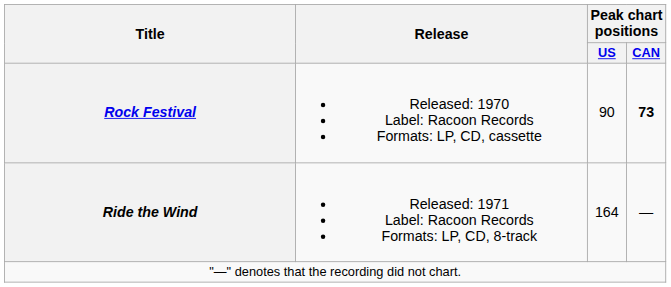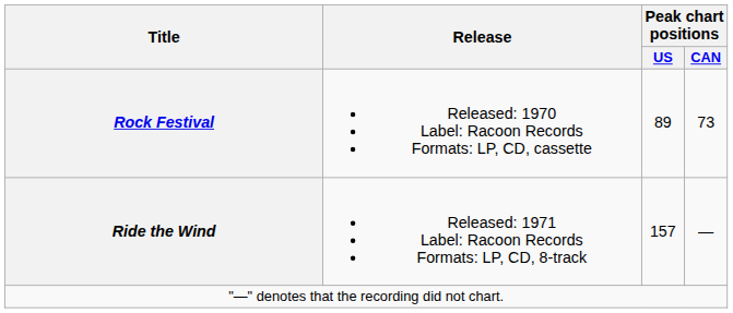 <table class="wikitable plainrowheaders" style="text-align:center;">
 <tr>
 <th scope="col" rowspan="2" style="width:20em;">Title</th>
 <th scope="col" rowspan="2" style="width:20em;">Release</th>
 <th scope="col" colspan="2">Peak chart positions</th>
 </tr>
 <tr>
 <th scope="col" style="width:2.6em; font-size:90%;"><a href='#'>US</a><br></th>
 <th scope="col" style="width:2.6em; font-size:90%;"><a href='#'>CAN</a><br></th>
 </tr>
 <tr>
 <th scope="row"><em><a href='#'>Rock Festival</a></em></th>
 <td><br><ul><li>Released: 1970</li><li>Label: Racoon Records</li><li>Formats: LP, CD, cassette</li></ul></td>
-<td>90</td>
-<td><strong>73</strong></td>
+<td>89</td>
+<td>73</td>
 </tr>
 <tr>
 <th scope="row"><em>Ride the Wind</em></th>
 <td><br><ul><li>Released: 1971</li><li>Label: Racoon Records</li><li>Formats: LP, CD, 8-track</li></ul></td>
-<td>164</td>
+<td>157</td>
 <td>—</td>
 </tr>
 <tr>
 <td colspan="10" style="font-size:90%">"—" denotes that the recording did not chart.</td>
 </tr>
 </table>
